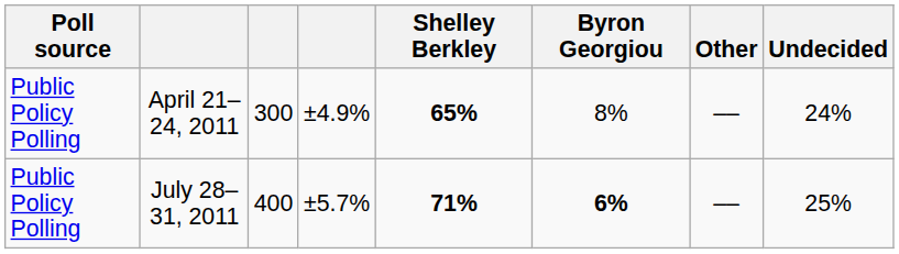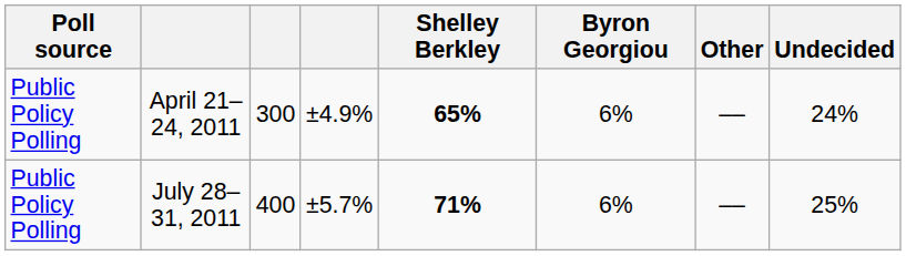 <table class="wikitable" style="text-align:center">
 <tr valign=bottom>
 <th>Poll source</th>
 <th></th>
 <th></th>
 <th></th>
 <th style="width:100px;">Shelley<br>Berkley</th>
 <th style="width:100px;">Byron<br>Georgiou</th>
 <th>Other</th>
 <th>Undecided</th>
 </tr>
 <tr>
 <td align=left><a href='#'>Public Policy Polling</a></td>
 <td>April 21–24, 2011</td>
 <td>300</td>
 <td>±4.9%</td>
 <td><strong>65%</strong></td>
-<td>8%</td>
+<td>6%</td>
 <td>––</td>
 <td>24%</td>
 </tr>
 <tr>
 <td align=left><a href='#'>Public Policy Polling</a></td>
 <td>July 28–31, 2011</td>
 <td>400</td>
 <td>±5.7%</td>
 <td><strong>71%</strong></td>
-<td><strong>6%</strong></td>
+<td>6%</td>
 <td>––</td>
 <td>25%</td>
 </tr>
 </table>
